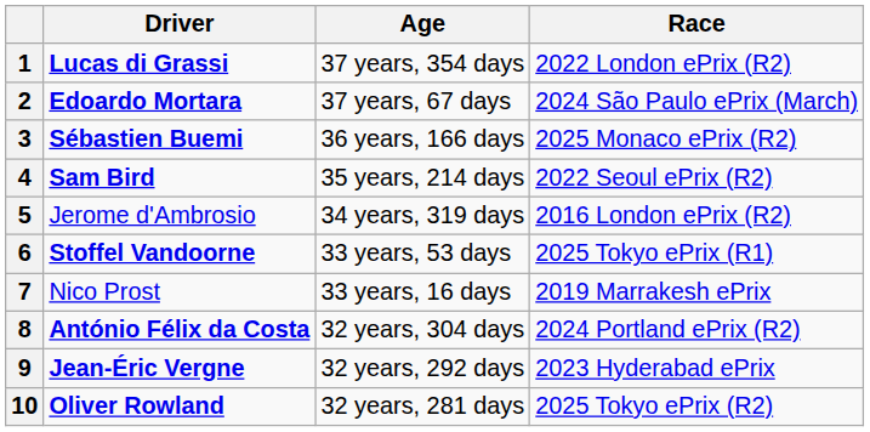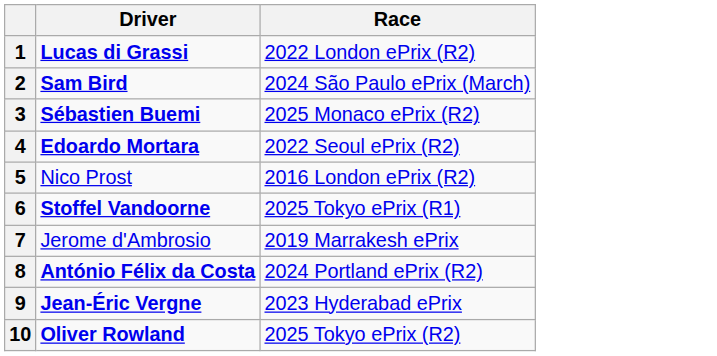 <table class="wikitable">
 <tr>
 <th></th>
 <th>Driver</th>
-<th>Age</th>
 <th>Race</th>
 </tr>
 <tr>
 <th>1</th>
 <td align=left> <strong><a href='#'>Lucas di Grassi</a></strong></td>
-<td>37 years, 354 days</td>
 <td><a href='#'>2022 London ePrix (R2)</a></td>
 </tr>
 <tr>
 <th>2</th>
-<td align="left"> <strong><a href='#'>Edoardo Mortara</a></strong></td>
-<td>37 years, 67 days</td>
+<td align="left"> <strong><a href='#'>Sam Bird</a></strong></td>
 <td><a href='#'>2024 São Paulo ePrix (March)</a></td>
 </tr>
 <tr>
 <th>3</th>
 <td align="left"> <strong><a href='#'>Sébastien Buemi</a></strong></td>
-<td>36 years, 166 days</td>
 <td><a href='#'>2025 Monaco ePrix (R2)</a></td>
 </tr>
 <tr>
 <th>4</th>
-<td align="left"> <strong><a href='#'>Sam Bird</a></strong></td>
-<td>35 years, 214 days</td>
+<td align="left"> <strong><a href='#'>Edoardo Mortara</a></strong></td>
 <td><a href='#'>2022 Seoul ePrix (R2)</a></td>
 </tr>
 <tr>
 <th>5</th>
-<td align=left> <a href='#'>Jerome d'Ambrosio</a></td>
-<td>34 years, 319 days</td>
+<td align=left> <a href='#'>Nico Prost</a></td>
 <td><a href='#'>2016 London ePrix (R2)</a></td>
 </tr>
 <tr>
 <th>6</th>
 <td align=left> <strong><a href='#'>Stoffel Vandoorne</a></strong></td>
-<td>33 years, 53 days</td>
 <td><a href='#'>2025 Tokyo ePrix (R1)</a></td>
 </tr>
 <tr>
 <th>7</th>
-<td align=left> <a href='#'>Nico Prost</a></td>
-<td>33 years, 16 days</td>
+<td align=left> <a href='#'>Jerome d'Ambrosio</a></td>
 <td><a href='#'>2019 Marrakesh ePrix</a></td>
 </tr>
 <tr>
 <th>8</th>
 <td align=left><strong> <a href='#'>António Félix da Costa</a></strong></td>
-<td>32 years, 304 days</td>
 <td><a href='#'>2024 Portland ePrix (R2)</a></td>
 </tr>
 <tr>
 <th>9</th>
 <td align="left"> <strong><a href='#'>Jean-Éric Vergne</a></strong></td>
-<td>32 years, 292 days</td>
 <td><a href='#'>2023 Hyderabad ePrix</a></td>
 </tr>
 <tr>
 <th>10</th>
 <td align=left><strong> <a href='#'>Oliver Rowland</a></strong></td>
-<td>32 years, 281 days</td>
 <td><a href='#'>2025 Tokyo ePrix (R2)</a></td>
 </tr>
 </table>
